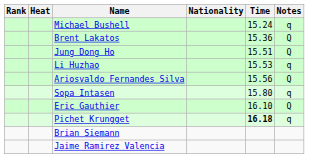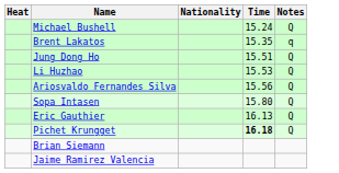 <table class="wikitable sortable" style="text-align:center">
 <tr>
-<th>Rank</th>
 <th>Heat</th>
 <th>Name</th>
 <th>Nationality</th>
 <th>Time</th>
 <th>Notes</th>
 </tr>
 <tr bgcolor=ccffcc>
 <td></td>
-<td></td>
 <td align=left><a href='#'>Michael Bushell</a></td>
 <td align=left></td>
 <td>15.24</td>
-<td>q</td>
-</tr>
-<tr bgcolor=ccffcc>
-<td></td>
-<td></td>
-<td align=left><a href='#'>Brent Lakatos</a></td>
-<td align=left></td>
-<td>15.36</td>
 <td>Q</td>
 </tr>
 <tr bgcolor=ccffcc>
 <td></td>
+<td align=left><a href='#'>Brent Lakatos</a></td>
+<td align=left></td>
+<td>15.35</td>
+<td>q</td>
+</tr>
+<tr bgcolor=ccffcc>
 <td></td>
 <td align=left><a href='#'>Jung Dong Ho</a></td>
 <td align=left></td>
 <td>15.51</td>
 <td>Q</td>
 </tr>
 <tr bgcolor=ccffcc>
 <td></td>
-<td></td>
 <td align=left><a href='#'>Li Huzhao</a></td>
 <td align=left></td>
 <td>15.53</td>
-<td>q</td>
+<td>Q</td>
 </tr>
 <tr bgcolor=ccffcc>
-<td></td>
 <td></td>
 <td align=left><a href='#'>Ariosvaldo Fernandes Silva</a></td>
 <td align=left></td>
 <td>15.56</td>
 <td>Q</td>
 </tr>
 <tr bgcolor=#ddffdd>
 <td></td>
-<td></td>
 <td align=left><a href='#'>Sopa Intasen</a></td>
 <td align=left></td>
 <td>15.80</td>
-<td>q</td>
+<td>Q</td>
 </tr>
 <tr bgcolor=ccffcc>
 <td></td>
-<td></td>
 <td align=left><a href='#'>Eric Gauthier</a></td>
 <td align=left></td>
-<td>16.10</td>
+<td>16.13</td>
 <td>Q</td>
 </tr>
 <tr bgcolor=#ddffdd>
 <td></td>
-<td></td>
 <td align=left><a href='#'>Pichet Krungget</a></td>
 <td align=left></td>
 <td><strong>16.18</strong></td>
-<td>q</td>
+<td>Q</td>
 </tr>
 <tr>
-<td></td>
 <td></td>
 <td align=left><a href='#'>Brian Siemann</a></td>
 <td align=left></td>
 <td></td>
 <td></td>
 </tr>
 <tr>
 <td></td>
-<td></td>
 <td align=left><a href='#'>Jaime Ramirez Valencia</a></td>
 <td align=left></td>
 <td></td>
 <td></td>
 </tr>
 </table>
